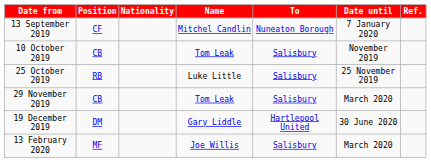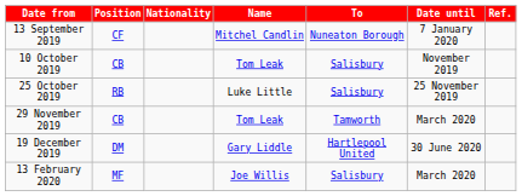 <table class="wikitable"  style="text-align:center; font-size:90%; ">
 <tr>
 <th style="background:#FF0000; color:#FFFFFF; width:125px;">Date from</th>
 <th style="background:#FF0000; color:#FFFFFF; width:50px;">Position</th>
 <th style="background:#FF0000; color:#FFFFFF; width:50px;">Nationality</th>
 <th style="background:#FF0000; color:#FFFFFF; width:150px;">Name</th>
 <th style="background:#FF0000; color:#FFFFFF; width:150px;">To</th>
 <th style="background:#FF0000; color:#FFFFFF; width:110px;">Date until</th>
 <th style="background:#FF0000; color:#FFFFFF; width:35px;">Ref.</th>
 </tr>
 <tr>
 <td>13 September 2019</td>
 <td><a href='#'>CF</a></td>
 <td></td>
 <td><a href='#'>Mitchel Candlin</a></td>
 <td> <a href='#'>Nuneaton Borough</a></td>
 <td>7 January 2020</td>
 <td></td>
 </tr>
 <tr>
 <td>10 October 2019</td>
 <td><a href='#'>CB</a></td>
 <td></td>
 <td><a href='#'>Tom Leak</a></td>
 <td> <a href='#'>Salisbury</a></td>
 <td>November 2019</td>
 <td></td>
 </tr>
 <tr>
 <td>25 October 2019</td>
 <td><a href='#'>RB</a></td>
 <td></td>
 <td>Luke Little</td>
 <td> <a href='#'>Salisbury</a></td>
 <td>25 November 2019</td>
 <td></td>
 </tr>
 <tr>
 <td>29 November 2019</td>
 <td><a href='#'>CB</a></td>
 <td></td>
 <td><a href='#'>Tom Leak</a></td>
-<td> <a href='#'>Salisbury</a></td>
+<td> <a href='#'>Tamworth</a></td>
 <td>March 2020</td>
 <td></td>
 </tr>
 <tr>
 <td>19 December 2019</td>
 <td><a href='#'>DM</a></td>
 <td></td>
 <td><a href='#'>Gary Liddle</a></td>
 <td> <a href='#'>Hartlepool United</a></td>
 <td>30 June 2020</td>
 <td></td>
 </tr>
 <tr>
 <td>13 February 2020</td>
 <td><a href='#'>MF</a></td>
 <td></td>
 <td><a href='#'>Joe Willis</a></td>
 <td> <a href='#'>Salisbury</a></td>
 <td>March 2020</td>
 <td></td>
 </tr>
 </table>
